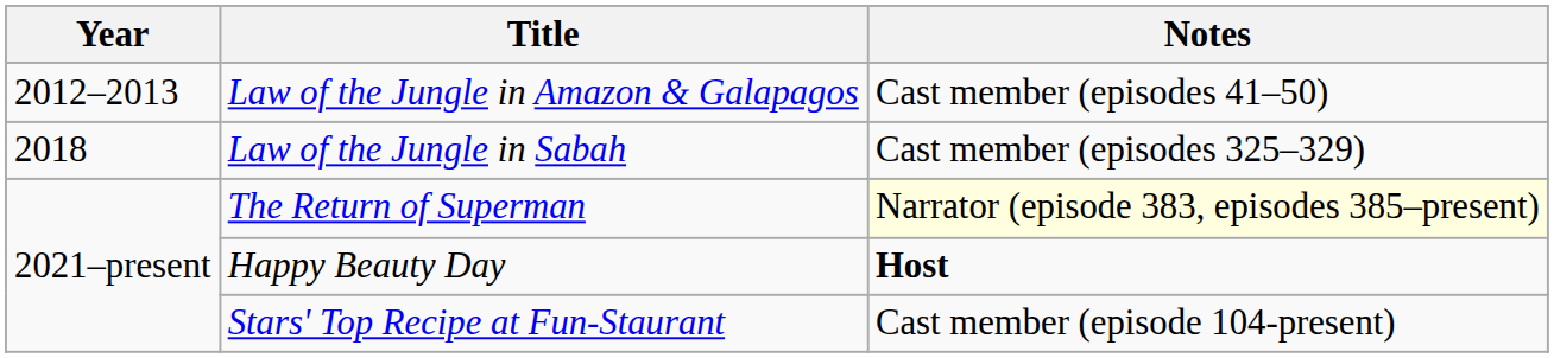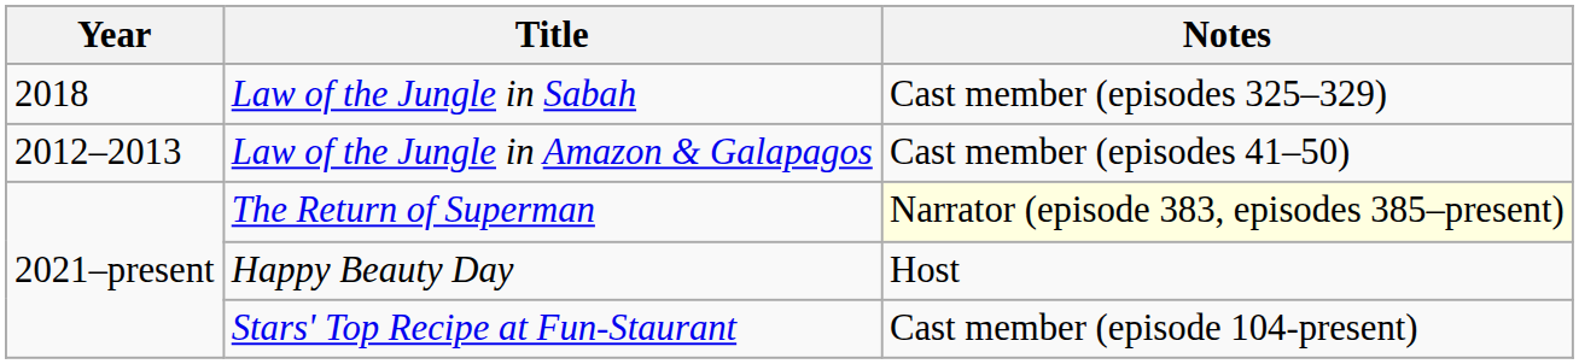 <table class="wikitable">
 <tr>
 <th>Year</th>
 <th>Title</th>
 <th>Notes</th>
 </tr>
 <tr>
+<td>2018</td>
+<td><em><a href='#'>Law of the Jungle</a> in <a href='#'>Sabah</a></em></td>
+<td>Cast member (episodes 325–329)</td>
+</tr>
+<tr>
 <td>2012–2013</td>
 <td><em><a href='#'>Law of the Jungle</a> in <a href='#'>Amazon & Galapagos</a></em></td>
 <td>Cast member (episodes 41–50)</td>
-</tr>
-<tr>
-<td>2018</td>
-<td><em><a href='#'>Law of the Jungle</a> in <a href='#'>Sabah</a></em></td>
-<td>Cast member (episodes 325–329)</td>
 </tr>
 <tr>
 <td rowspan=3>2021–present</td>
 <td><em><a href='#'>The Return of Superman</a></em></td>
 <td style="background: lightyellow;">Narrator (episode 383, episodes 385–present) </td>
 </tr>
 <tr>
 <td><em>Happy Beauty Day</em></td>
-<td><strong>Host</strong></td>
+<td>Host</td>
 </tr>
 <tr>
 <td><em><a href='#'>Stars' Top Recipe at Fun-Staurant</a></em></td>
 <td>Cast member (episode 104-present)</td>
 </tr>
 </table>
